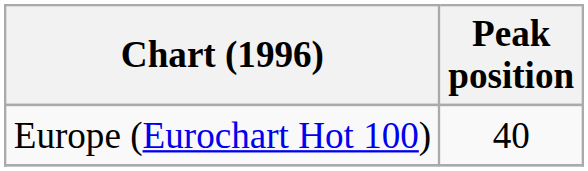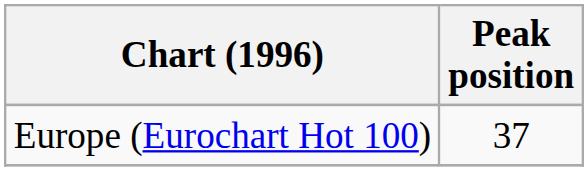 <table class="wikitable sortable">
 <tr>
 <th>Chart (1996)</th>
 <th>Peak<br>position</th>
 </tr>
 <tr>
 </tr>
 <tr>
 </tr>
 <tr>
 <td align="left">Europe (<a href='#'>Eurochart Hot 100</a>)</td>
-<td align="center">40</td>
+<td align="center">37</td>
 </tr>
 <tr>
 </tr>
 <tr>
 </tr>
 <tr>
 </tr>
 <tr>
 </tr>
 <tr>
 </tr>
 <tr>
 </tr>
 </table>
